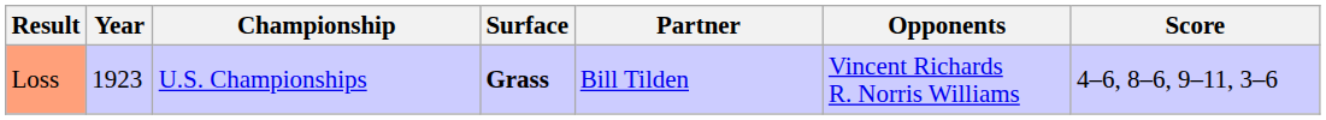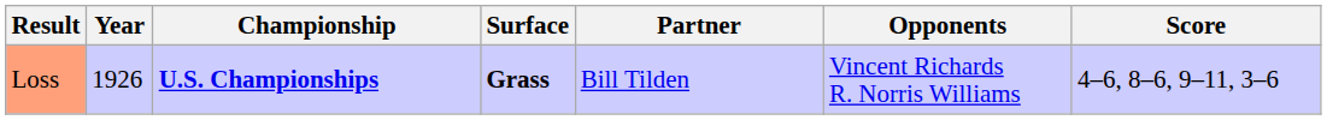 <table class="sortable wikitable">
 <tr>
 <th style="width:40px">Result</th>
 <th style="width:35px">Year</th>
 <th style="width:200px">Championship</th>
 <th style="width:50px">Surface</th>
 <th style="width:150px">Partner</th>
 <th style="width:150px">Opponents</th>
 <th style="width:150px" class="unsortable">Score</th>
 </tr>
 <tr style="background:#ccccff;">
 <td bgcolor="FFA07A">Loss</td>
-<td>1923</td>
-<td><a href='#'>U.S. Championships</a></td>
+<td>1926</td>
+<td><strong><a href='#'>U.S. Championships</a></strong></td>
 <td><strong>Grass</strong></td>
 <td> <a href='#'>Bill Tilden</a></td>
 <td> <a href='#'>Vincent Richards</a><br> <a href='#'>R. Norris Williams</a></td>
 <td>4–6, 8–6, 9–11, 3–6</td>
 </tr>
 </table>
